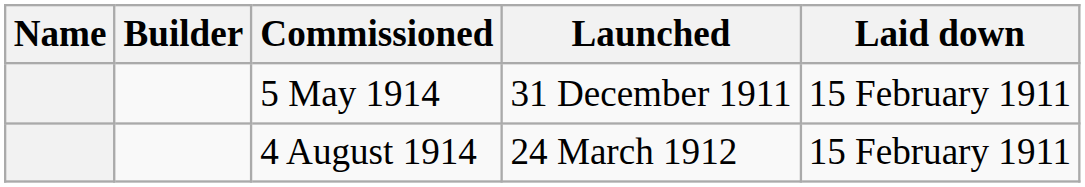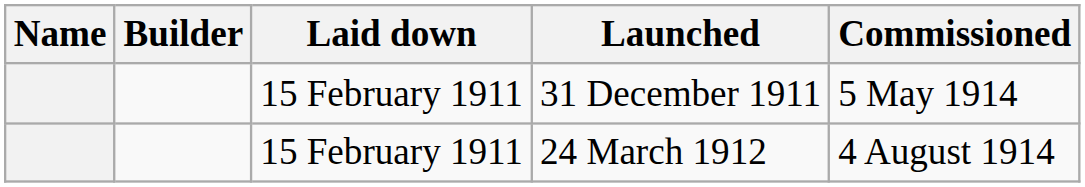 <table class="wikitable plainrowheaders">
 <tr>
 <th scope="col">Name</th>
 <th scope="col">Builder</th>
+<th scope="col">Laid down</th>
+<th scope="col">Launched</th>
 <th scope="col">Commissioned</th>
-<th scope="col">Launched</th>
-<th scope="col">Laid down</th>
 </tr>
 <tr>
 <th scope="row"></th>
 <td></td>
+<td>15 February 1911</td>
+<td>31 December 1911</td>
 <td>5 May 1914</td>
-<td>31 December 1911</td>
-<td>15 February 1911</td>
 </tr>
 <tr>
 <th scope="row"></th>
 <td></td>
+<td>15 February 1911</td>
+<td>24 March 1912</td>
 <td>4 August 1914</td>
-<td>24 March 1912</td>
-<td>15 February 1911</td>
 </tr>
 </table>
